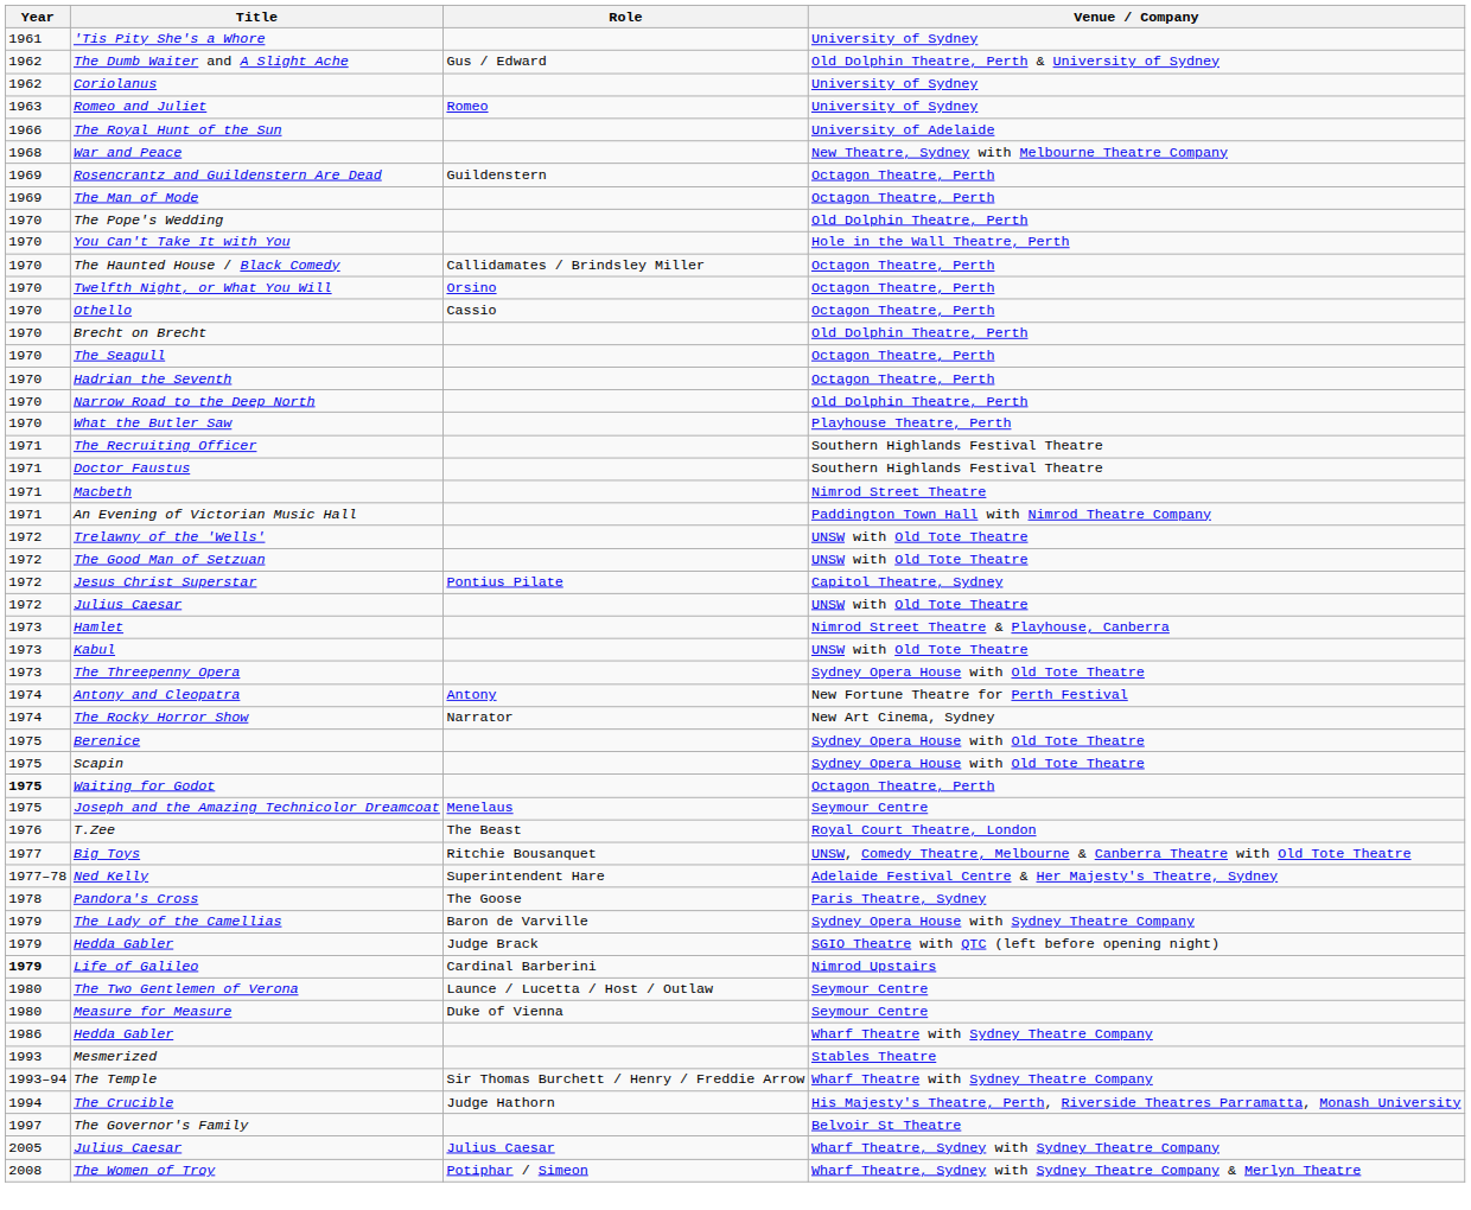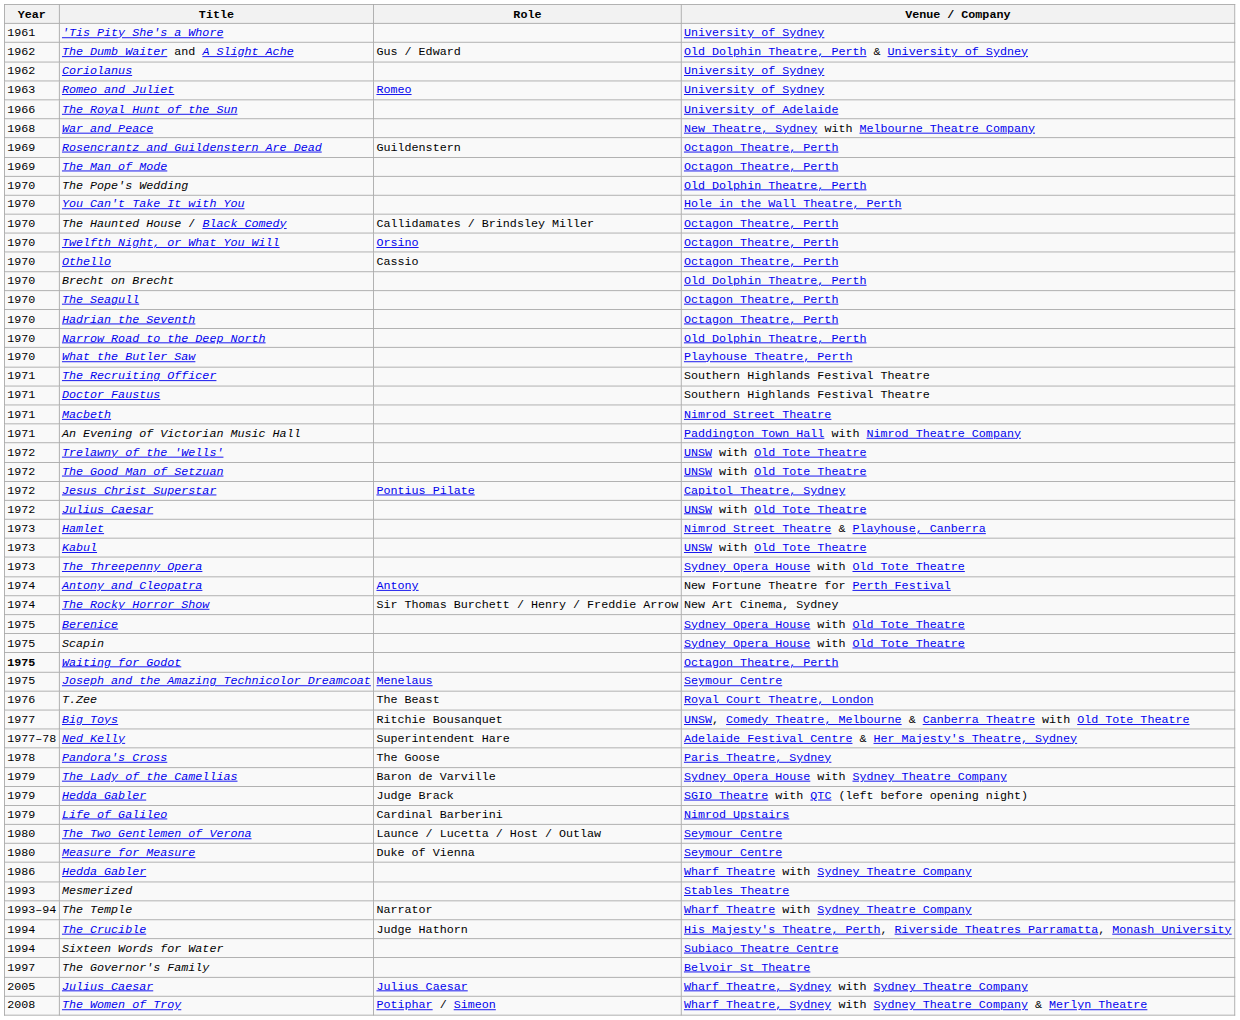 <table class="wikitable">
 <tr>
 <th>Year</th>
 <th>Title</th>
 <th>Role</th>
 <th>Venue / Company</th>
 </tr>
 <tr>
 <td>1961</td>
 <td><em><a href='#'>'Tis Pity She's a Whore</a></em></td>
 <td></td>
 <td><a href='#'>University of Sydney</a></td>
 </tr>
 <tr>
 <td>1962</td>
 <td><em><a href='#'>The Dumb Waiter</a></em> and <em><a href='#'>A Slight Ache</a></em></td>
 <td>Gus / Edward</td>
 <td><a href='#'>Old Dolphin Theatre, Perth</a> & <a href='#'>University of Sydney</a></td>
 </tr>
 <tr>
 <td>1962</td>
 <td><em><a href='#'>Coriolanus</a></em></td>
 <td></td>
 <td><a href='#'>University of Sydney</a></td>
 </tr>
 <tr>
 <td>1963</td>
 <td><em><a href='#'>Romeo and Juliet</a></em></td>
 <td><a href='#'>Romeo</a></td>
 <td><a href='#'>University of Sydney</a></td>
 </tr>
 <tr>
 <td>1966</td>
 <td><em><a href='#'>The Royal Hunt of the Sun</a></em></td>
 <td></td>
 <td><a href='#'>University of Adelaide</a></td>
 </tr>
 <tr>
 <td>1968</td>
 <td><em><a href='#'>War and Peace</a></em></td>
 <td></td>
 <td><a href='#'>New Theatre, Sydney</a> with <a href='#'>Melbourne Theatre Company</a></td>
 </tr>
 <tr>
 <td>1969</td>
 <td><em><a href='#'>Rosencrantz and Guildenstern Are Dead</a></em></td>
 <td>Guildenstern</td>
 <td><a href='#'>Octagon Theatre, Perth</a></td>
 </tr>
 <tr>
 <td>1969</td>
 <td><em><a href='#'>The Man of Mode</a></em></td>
 <td></td>
 <td><a href='#'>Octagon Theatre, Perth</a></td>
 </tr>
 <tr>
 <td>1970</td>
 <td><em>The Pope's Wedding</em></td>
 <td></td>
 <td><a href='#'>Old Dolphin Theatre, Perth</a></td>
 </tr>
 <tr>
 <td>1970</td>
 <td><em><a href='#'>You Can't Take It with You</a></em></td>
 <td></td>
 <td><a href='#'>Hole in the Wall Theatre, Perth</a></td>
 </tr>
 <tr>
 <td>1970</td>
 <td><em>The Haunted House</em> / <em><a href='#'>Black Comedy</a></em></td>
 <td>Callidamates / Brindsley Miller</td>
 <td><a href='#'>Octagon Theatre, Perth</a></td>
 </tr>
 <tr>
 <td>1970</td>
 <td><em><a href='#'>Twelfth Night, or What You Will</a></em></td>
 <td><a href='#'>Orsino</a></td>
 <td><a href='#'>Octagon Theatre, Perth</a></td>
 </tr>
 <tr>
 <td>1970</td>
 <td><em><a href='#'>Othello</a></em></td>
 <td>Cassio</td>
 <td><a href='#'>Octagon Theatre, Perth</a></td>
 </tr>
 <tr>
 <td>1970</td>
 <td><em>Brecht on Brecht</em></td>
 <td></td>
 <td><a href='#'>Old Dolphin Theatre, Perth</a></td>
 </tr>
 <tr>
 <td>1970</td>
 <td><em><a href='#'>The Seagull</a></em></td>
 <td></td>
 <td><a href='#'>Octagon Theatre, Perth</a></td>
 </tr>
 <tr>
 <td>1970</td>
 <td><em><a href='#'>Hadrian the Seventh</a></em></td>
 <td></td>
 <td><a href='#'>Octagon Theatre, Perth</a></td>
 </tr>
 <tr>
 <td>1970</td>
 <td><em><a href='#'>Narrow Road to the Deep North</a></em></td>
 <td></td>
 <td><a href='#'>Old Dolphin Theatre, Perth</a></td>
 </tr>
 <tr>
 <td>1970</td>
 <td><em><a href='#'>What the Butler Saw</a></em></td>
 <td></td>
 <td><a href='#'>Playhouse Theatre, Perth</a></td>
 </tr>
 <tr>
 <td>1971</td>
 <td><em><a href='#'>The Recruiting Officer</a></em></td>
 <td></td>
 <td>Southern Highlands Festival Theatre</td>
 </tr>
 <tr>
 <td>1971</td>
 <td><em><a href='#'>Doctor Faustus</a></em></td>
 <td></td>
 <td>Southern Highlands Festival Theatre</td>
 </tr>
 <tr>
 <td>1971</td>
 <td><em><a href='#'>Macbeth</a></em></td>
 <td></td>
 <td><a href='#'>Nimrod Street Theatre</a></td>
 </tr>
 <tr>
 <td>1971</td>
 <td><em>An Evening of Victorian Music Hall</em></td>
 <td></td>
 <td><a href='#'>Paddington Town Hall</a> with <a href='#'>Nimrod Theatre Company</a></td>
 </tr>
 <tr>
 <td>1972</td>
 <td><em><a href='#'>Trelawny of the 'Wells'</a></em></td>
 <td></td>
 <td><a href='#'>UNSW</a> with <a href='#'>Old Tote Theatre</a></td>
 </tr>
 <tr>
 <td>1972</td>
 <td><em><a href='#'>The Good Man of Setzuan</a></em></td>
 <td></td>
 <td><a href='#'>UNSW</a> with <a href='#'>Old Tote Theatre</a></td>
 </tr>
 <tr>
 <td>1972</td>
 <td><em><a href='#'>Jesus Christ Superstar</a></em></td>
 <td><a href='#'>Pontius Pilate</a></td>
 <td><a href='#'>Capitol Theatre, Sydney</a></td>
 </tr>
 <tr>
 <td>1972</td>
 <td><em><a href='#'>Julius Caesar</a></em></td>
 <td></td>
 <td><a href='#'>UNSW</a> with <a href='#'>Old Tote Theatre</a></td>
 </tr>
 <tr>
 <td>1973</td>
 <td><em><a href='#'>Hamlet</a></em></td>
 <td></td>
 <td><a href='#'>Nimrod Street Theatre</a> & <a href='#'>Playhouse, Canberra</a></td>
 </tr>
 <tr>
 <td>1973</td>
 <td><em><a href='#'>Kabul</a></em></td>
 <td></td>
 <td><a href='#'>UNSW</a> with <a href='#'>Old Tote Theatre</a></td>
 </tr>
 <tr>
 <td>1973</td>
 <td><em><a href='#'>The Threepenny Opera</a></em></td>
 <td></td>
 <td><a href='#'>Sydney Opera House</a> with <a href='#'>Old Tote Theatre</a></td>
 </tr>
 <tr>
 <td>1974</td>
 <td><em><a href='#'>Antony and Cleopatra</a></em></td>
 <td><a href='#'>Antony</a></td>
 <td>New Fortune Theatre for <a href='#'>Perth Festival</a></td>
 </tr>
 <tr>
 <td>1974</td>
 <td><em><a href='#'>The Rocky Horror Show</a></em></td>
-<td>Narrator</td>
+<td>Sir Thomas Burchett / Henry / Freddie Arrow</td>
 <td>New Art Cinema, Sydney</td>
 </tr>
 <tr>
 <td>1975</td>
 <td><em><a href='#'>Berenice</a></em></td>
 <td></td>
 <td><a href='#'>Sydney Opera House</a> with <a href='#'>Old Tote Theatre</a></td>
 </tr>
 <tr>
 <td>1975</td>
 <td><em>Scapin</em></td>
 <td></td>
 <td><a href='#'>Sydney Opera House</a> with <a href='#'>Old Tote Theatre</a></td>
 </tr>
 <tr>
 <td><strong>1975</strong></td>
 <td><em><a href='#'>Waiting for Godot</a></em></td>
 <td></td>
 <td><a href='#'>Octagon Theatre, Perth</a></td>
 </tr>
 <tr>
 <td>1975</td>
 <td><em><a href='#'>Joseph and the Amazing Technicolor Dreamcoat</a></em></td>
 <td><a href='#'>Menelaus</a></td>
 <td><a href='#'>Seymour Centre</a></td>
 </tr>
 <tr>
 <td>1976</td>
 <td><em>T.Zee</em></td>
 <td>The Beast</td>
 <td><a href='#'>Royal Court Theatre, London</a></td>
 </tr>
 <tr>
 <td>1977</td>
 <td><em><a href='#'>Big Toys</a></em></td>
 <td>Ritchie Bousanquet</td>
 <td><a href='#'>UNSW</a>, <a href='#'>Comedy Theatre, Melbourne</a> & <a href='#'>Canberra Theatre</a> with <a href='#'>Old Tote Theatre</a></td>
 </tr>
 <tr>
 <td>1977–78</td>
 <td><em><a href='#'>Ned Kelly</a></em></td>
 <td>Superintendent Hare</td>
 <td><a href='#'>Adelaide Festival Centre</a> & <a href='#'>Her Majesty's Theatre, Sydney</a></td>
 </tr>
 <tr>
 <td>1978</td>
 <td><em><a href='#'>Pandora's Cross</a></em></td>
 <td>The Goose</td>
 <td><a href='#'>Paris Theatre, Sydney</a></td>
 </tr>
 <tr>
 <td>1979</td>
 <td><em><a href='#'>The Lady of the Camellias</a></em></td>
 <td>Baron de Varville</td>
 <td><a href='#'>Sydney Opera House</a> with <a href='#'>Sydney Theatre Company</a></td>
 </tr>
 <tr>
 <td>1979</td>
 <td><em><a href='#'>Hedda Gabler</a></em></td>
 <td>Judge Brack</td>
 <td><a href='#'>SGIO Theatre</a> with <a href='#'>QTC</a> (left before opening night)</td>
 </tr>
 <tr>
-<td><strong>1979</strong></td>
+<td>1979</td>
 <td><em><a href='#'>Life of Galileo</a></em></td>
 <td>Cardinal Barberini</td>
 <td><a href='#'>Nimrod Upstairs</a></td>
 </tr>
 <tr>
 <td>1980</td>
 <td><em><a href='#'>The Two Gentlemen of Verona</a></em></td>
 <td>Launce / Lucetta / Host / Outlaw</td>
 <td><a href='#'>Seymour Centre</a></td>
 </tr>
 <tr>
 <td>1980</td>
 <td><em><a href='#'>Measure for Measure</a></em></td>
 <td>Duke of Vienna</td>
 <td><a href='#'>Seymour Centre</a></td>
 </tr>
 <tr>
 <td>1986</td>
 <td><em><a href='#'>Hedda Gabler</a></em></td>
 <td></td>
 <td><a href='#'>Wharf Theatre</a> with <a href='#'>Sydney Theatre Company</a></td>
 </tr>
 <tr>
 <td>1993</td>
 <td><em>Mesmerized</em></td>
 <td></td>
 <td><a href='#'>Stables Theatre</a></td>
 </tr>
 <tr>
 <td>1993–94</td>
 <td><em>The Temple</em></td>
-<td>Sir Thomas Burchett / Henry / Freddie Arrow</td>
+<td>Narrator</td>
 <td><a href='#'>Wharf Theatre</a> with <a href='#'>Sydney Theatre Company</a></td>
 </tr>
 <tr>
 <td>1994</td>
 <td><em><a href='#'>The Crucible</a></em></td>
 <td>Judge Hathorn</td>
 <td><a href='#'>His Majesty's Theatre, Perth</a>, <a href='#'>Riverside Theatres Parramatta</a>, <a href='#'>Monash University</a></td>
+</tr>
+<tr>
+<td>1994</td>
+<td><em>Sixteen Words for Water</em></td>
+<td></td>
+<td><a href='#'>Subiaco Theatre Centre</a></td>
 </tr>
 <tr>
 <td>1997</td>
 <td><em>The Governor's Family</em></td>
 <td></td>
 <td><a href='#'>Belvoir St Theatre</a></td>
 </tr>
 <tr>
 <td>2005</td>
 <td><em><a href='#'>Julius Caesar</a></em></td>
 <td><a href='#'>Julius Caesar</a></td>
 <td><a href='#'>Wharf Theatre, Sydney</a> with <a href='#'>Sydney Theatre Company</a></td>
 </tr>
 <tr>
 <td>2008</td>
 <td><em><a href='#'>The Women of Troy</a></em></td>
 <td><a href='#'>Potiphar</a> / <a href='#'>Simeon</a></td>
 <td><a href='#'>Wharf Theatre, Sydney</a> with <a href='#'>Sydney Theatre Company</a> & <a href='#'>Merlyn Theatre</a></td>
 </tr>
 </table>
